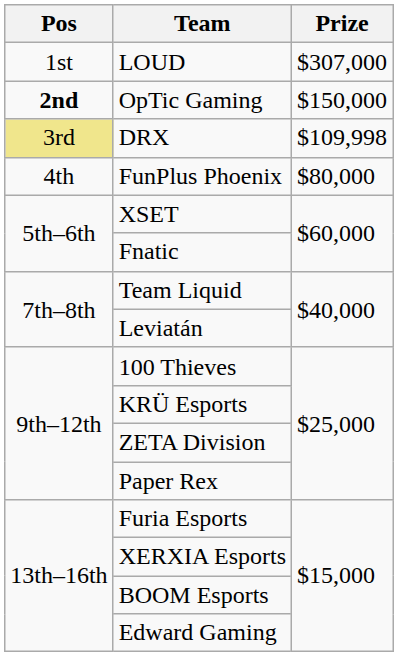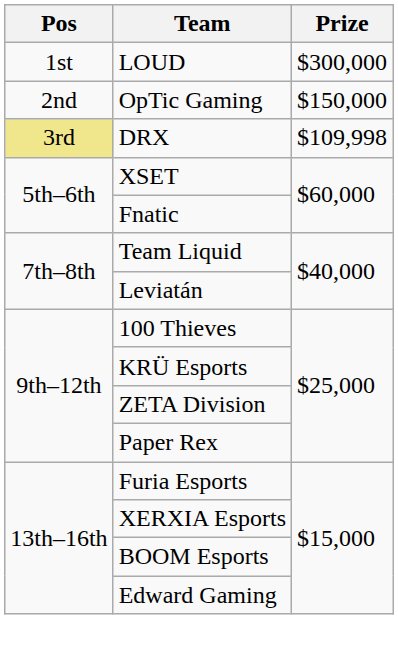 <table class="wikitable">
 <tr>
 <th>Pos</th>
 <th>Team</th>
 <th>Prize</th>
 </tr>
 <tr>
 <td style="text-align:center">1st</td>
 <td>LOUD</td>
-<td>$307,000</td>
+<td>$300,000</td>
 </tr>
 <tr>
-<td style="text-align:center"><strong>2nd</strong></td>
+<td style="text-align:center">2nd</td>
 <td>OpTic Gaming</td>
 <td>$150,000</td>
 </tr>
 <tr>
 <td style="background: khaki; text-align:center">3rd</td>
 <td>DRX</td>
 <td>$109,998</td>
-</tr>
-<tr>
-<td style="text-align:center">4th</td>
-<td>FunPlus Phoenix</td>
-<td>$80,000</td>
 </tr>
 <tr>
 <td rowspan=2 style="text-align:center">5th–6th</td>
 <td>XSET</td>
 <td rowspan=2>$60,000</td>
 </tr>
 <tr>
 <td>Fnatic</td>
 </tr>
 <tr>
 <td rowspan=2 style="text-align:center">7th–8th</td>
 <td>Team Liquid</td>
 <td rowspan=2>$40,000</td>
 </tr>
 <tr>
 <td>Leviatán</td>
 </tr>
 <tr>
 <td rowspan=4 style="text-align:center">9th–12th</td>
 <td>100 Thieves</td>
 <td rowspan=4>$25,000</td>
 </tr>
 <tr>
 <td>KRÜ Esports</td>
 </tr>
 <tr>
 <td>ZETA Division</td>
 </tr>
 <tr>
 <td>Paper Rex</td>
 </tr>
 <tr>
 <td rowspan=4 style="text-align:center">13th–16th</td>
 <td>Furia Esports</td>
 <td rowspan="4">$15,000</td>
 </tr>
 <tr>
 <td>XERXIA Esports</td>
 </tr>
 <tr>
 <td>BOOM Esports</td>
 </tr>
 <tr>
 <td>Edward Gaming</td>
 </tr>
 </table>
